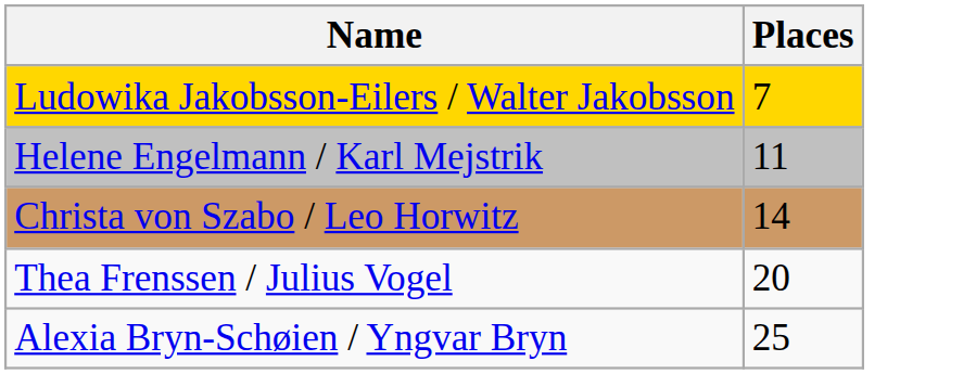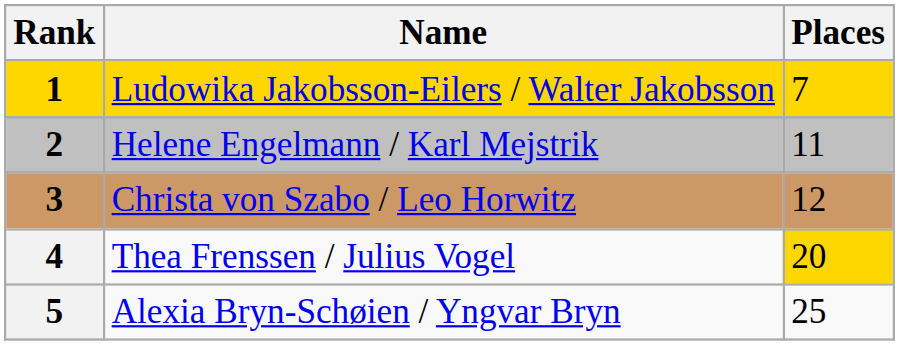 <table class="wikitable">
 <tr>
+<th>Rank</th>
 <th>Name</th>
 <th>Places</th>
 </tr>
 <tr bgcolor=gold>
+<td align=center><strong>1</strong></td>
 <td> <a href='#'>Ludowika Jakobsson-Eilers</a> / <a href='#'>Walter Jakobsson</a></td>
 <td>7</td>
 </tr>
 <tr bgcolor=silver>
+<td align=center><strong>2</strong></td>
 <td> <a href='#'>Helene Engelmann</a> / <a href='#'>Karl Mejstrik</a></td>
 <td>11</td>
 </tr>
 <tr bgcolor=cc9966>
+<td align=center><strong>3</strong></td>
 <td> <a href='#'>Christa von Szabo</a> / <a href='#'>Leo Horwitz</a></td>
-<td>14</td>
+<td>12</td>
 </tr>
 <tr>
+<th>4</th>
 <td> <a href='#'>Thea Frenssen</a> / <a href='#'>Julius Vogel</a></td>
-<td>20</td>
+<td style="background: gold;">20</td>
 </tr>
 <tr>
+<th>5</th>
 <td> <a href='#'>Alexia Bryn-Schøien</a> / <a href='#'>Yngvar Bryn</a></td>
 <td>25</td>
 </tr>
 </table>
